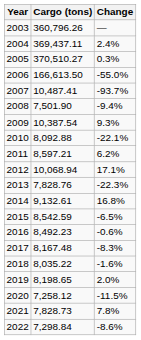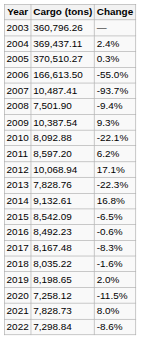 <table class="wikitable">
 <tr>
 <th>Year</th>
 <th>Cargo (tons)</th>
 <th>Change</th>
 </tr>
 <tr>
 <td>2003</td>
 <td>360,796.26</td>
 <td>—</td>
 </tr>
 <tr>
 <td>2004</td>
 <td>369,437.11</td>
 <td>2.4%</td>
 </tr>
 <tr>
 <td>2005</td>
 <td>370,510.27</td>
 <td>0.3%</td>
 </tr>
 <tr>
 <td>2006</td>
 <td>166,613.50</td>
 <td>-55.0%</td>
 </tr>
 <tr>
 <td>2007</td>
 <td>10,487.41</td>
 <td>-93.7%</td>
 </tr>
 <tr>
 <td>2008</td>
 <td>7,501.90</td>
 <td>-9.4%</td>
 </tr>
 <tr>
 <td>2009</td>
 <td>10,387.54</td>
 <td>9.3%</td>
 </tr>
 <tr>
 <td>2010</td>
 <td>8,092.88</td>
 <td>-22.1%</td>
 </tr>
 <tr>
 <td>2011</td>
-<td>8,597.21</td>
+<td>8,597.20</td>
 <td>6.2%</td>
 </tr>
 <tr>
 <td>2012</td>
 <td>10,068.94</td>
 <td>17.1%</td>
 </tr>
 <tr>
 <td>2013</td>
 <td>7,828.76</td>
 <td>-22.3%</td>
 </tr>
 <tr>
 <td>2014</td>
 <td>9,132.61</td>
 <td>16.8%</td>
 </tr>
 <tr>
 <td>2015</td>
-<td>8,542.59</td>
+<td>8,542.09</td>
 <td>-6.5%</td>
 </tr>
 <tr>
 <td>2016</td>
 <td>8,492.23</td>
 <td>-0.6%</td>
 </tr>
 <tr>
 <td>2017</td>
 <td>8,167.48</td>
 <td>-8.3%</td>
 </tr>
 <tr>
 <td>2018</td>
 <td>8,035.22</td>
 <td>-1.6%</td>
 </tr>
 <tr>
 <td>2019</td>
 <td>8,198.65</td>
 <td>2.0%</td>
 </tr>
 <tr>
 <td>2020</td>
 <td>7,258.12</td>
 <td>-11.5%</td>
 </tr>
 <tr>
 <td>2021</td>
 <td>7,828.73</td>
-<td>7.8%</td>
+<td>8.0%</td>
 </tr>
 <tr>
 <td>2022</td>
 <td>7,298.84</td>
 <td>-8.6%</td>
 </tr>
 </table>
